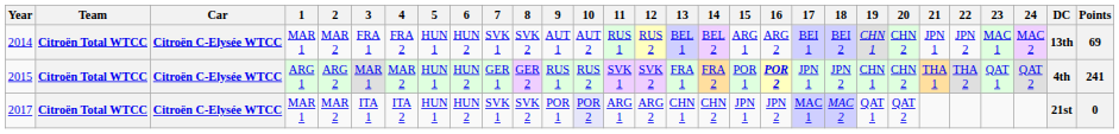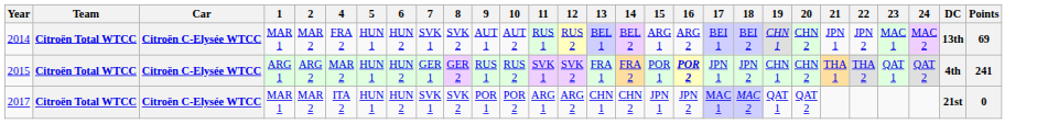 <table class="wikitable" style="text-align:center; font-size:85%">
 <tr>
 <th>Year</th>
 <th>Team</th>
 <th>Car</th>
 <th>1</th>
 <th>2</th>
-<th>3</th>
 <th>4</th>
 <th>5</th>
 <th>6</th>
 <th>7</th>
 <th>8</th>
 <th>9</th>
 <th>10</th>
 <th>11</th>
 <th>12</th>
 <th>13</th>
 <th>14</th>
 <th>15</th>
 <th>16</th>
 <th>17</th>
 <th>18</th>
 <th>19</th>
 <th>20</th>
 <th>21</th>
 <th>22</th>
 <th>23</th>
 <th>24</th>
 <th>DC</th>
 <th>Points</th>
 </tr>
 <tr>
 <td><a href='#'>2014</a></td>
 <th nowrap><a href='#'>Citroën Total WTCC</a></th>
 <th nowrap><a href='#'>Citroën C-Elysée WTCC</a></th>
 <td><a href='#'>MAR<br>1</a></td>
 <td><a href='#'>MAR<br>2</a></td>
-<td><a href='#'>FRA<br>1</a></td>
 <td><a href='#'>FRA<br>2</a></td>
 <td><a href='#'>HUN<br>1</a></td>
 <td><a href='#'>HUN<br>2</a></td>
 <td><a href='#'>SVK<br>1</a></td>
 <td><a href='#'>SVK<br>2</a></td>
 <td><a href='#'>AUT<br>1</a></td>
 <td><a href='#'>AUT<br>2</a></td>
 <td style="background:#DFFFDF;"><a href='#'>RUS<br>1</a><br></td>
 <td style="background:#FFFFBF;"><a href='#'>RUS<br>2</a><br></td>
 <td style="background:#CFCFFF;"><a href='#'>BEL<br>1</a><br></td>
 <td style="background:#EFCFFF;"><a href='#'>BEL<br>2</a><br></td>
 <td><a href='#'>ARG<br>1</a></td>
 <td><a href='#'>ARG<br>2</a></td>
 <td style="background:#CFCFFF;"><a href='#'>BEI<br>1</a><br></td>
 <td style="background:#CFCFFF;"><a href='#'>BEI<br>2</a><br></td>
 <td style="background:#DFDFDF;"><em><a href='#'>CHN<br>1</a></em><br></td>
 <td style="background:#DFFFDF;"><a href='#'>CHN<br>2</a><br></td>
 <td><a href='#'>JPN<br>1</a></td>
 <td><a href='#'>JPN<br>2</a></td>
 <td style="background:#DFFFDF;"><a href='#'>MAC<br>1</a><br></td>
 <td style="background:#EFCFFF;"><a href='#'>MAC<br>2</a><br></td>
 <th>13th</th>
 <th>69</th>
 </tr>
 <tr>
 <td><a href='#'>2015</a></td>
 <th nowrap><a href='#'>Citroën Total WTCC</a></th>
 <th nowrap><a href='#'>Citroën C-Elysée WTCC</a></th>
 <td style="background:#DFFFDF;"><a href='#'>ARG<br>1</a><br></td>
 <td style="background:#DFFFDF;"><a href='#'>ARG<br>2</a><br></td>
-<td style="background:#DFDFDF;"><a href='#'>MAR<br>1</a><br></td>
 <td style="background:#DFFFDF;"><a href='#'>MAR<br>2</a><br></td>
 <td style="background:#DFFFDF;"><a href='#'>HUN<br>1</a><br></td>
 <td style="background:#DFFFDF;"><a href='#'>HUN<br>2</a><br></td>
 <td style="background:#DFFFDF;"><a href='#'>GER<br>1</a><br></td>
 <td style="background:#EFCFFF;"><a href='#'>GER<br>2</a><br></td>
 <td style="background:#DFFFDF;"><a href='#'>RUS<br>1</a><br></td>
 <td style="background:#DFFFDF;"><a href='#'>RUS<br>2</a><br></td>
 <td style="background:#EFCFFF;"><a href='#'>SVK<br>1</a><br></td>
 <td style="background:#EFCFFF;"><a href='#'>SVK<br>2</a><br></td>
 <td style="background:#DFFFDF;"><a href='#'>FRA<br>1</a><br></td>
 <td style="background:#FFDF9F;"><a href='#'>FRA<br>2</a><br></td>
 <td style="background:#DFFFDF;"><a href='#'>POR<br>1</a><br></td>
 <td style="background:#FFFFBF;"><strong><em><a href='#'>POR<br>2</a></em></strong><br></td>
 <td style="background:#DFFFDF;"><a href='#'>JPN<br>1</a><br></td>
 <td style="background:#DFFFDF;"><a href='#'>JPN<br>2</a><br></td>
 <td style="background:#DFFFDF;"><a href='#'>CHN<br>1</a><br></td>
 <td style="background:#DFFFDF;"><a href='#'>CHN<br>2</a><br></td>
 <td style="background:#FFDF9F;"><a href='#'>THA<br>1</a><br></td>
 <td style="background:#DFDFDF;"><a href='#'>THA<br>2</a><br></td>
 <td style="background:#DFFFDF;"><a href='#'>QAT<br>1</a><br></td>
 <td style="background:#DFDFDF;"><a href='#'>QAT<br>2</a><br></td>
 <th>4th</th>
 <th>241</th>
 </tr>
 <tr>
 <td><a href='#'>2017</a></td>
 <th nowrap><a href='#'>Citroën Total WTCC</a></th>
 <th nowrap><a href='#'>Citroën C-Elysée WTCC</a></th>
 <td><a href='#'>MAR<br>1</a></td>
 <td><a href='#'>MAR<br>2</a></td>
-<td><a href='#'>ITA<br>1</a></td>
 <td><a href='#'>ITA<br>2</a></td>
 <td><a href='#'>HUN<br>1</a></td>
 <td><a href='#'>HUN<br>2</a></td>
 <td><a href='#'>SVK<br>1</a></td>
 <td><a href='#'>SVK<br>2</a></td>
 <td><a href='#'>POR<br>1</a></td>
-<td style="background: lavender;"><a href='#'>POR<br>2</a></td>
+<td><a href='#'>POR<br>2</a></td>
 <td><a href='#'>ARG<br>1</a></td>
 <td><a href='#'>ARG<br>2</a></td>
 <td><a href='#'>CHN<br>1</a></td>
 <td><a href='#'>CHN<br>2</a></td>
 <td><a href='#'>JPN<br>1</a></td>
 <td><a href='#'>JPN<br>2</a></td>
 <td style="background:#CFCFFF;"><a href='#'>MAC<br>1</a><br></td>
 <td style="background:#CFCFFF;"><em><a href='#'>MAC<br>2</a></em><br></td>
 <td><a href='#'>QAT<br>1</a></td>
 <td><a href='#'>QAT<br>2</a></td>
 <td></td>
 <td></td>
 <td></td>
 <td></td>
 <th>21st</th>
 <th>0</th>
 </tr>
 </table>
